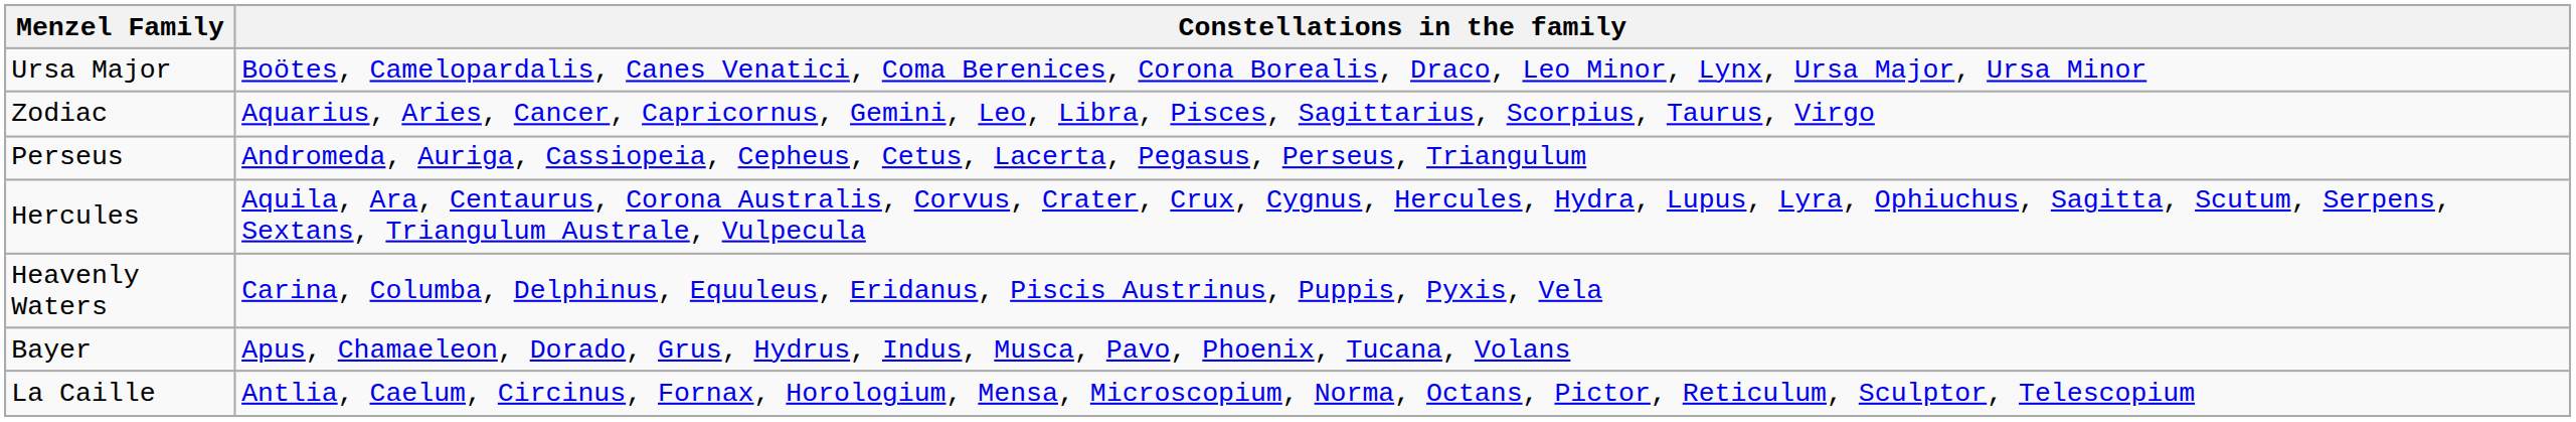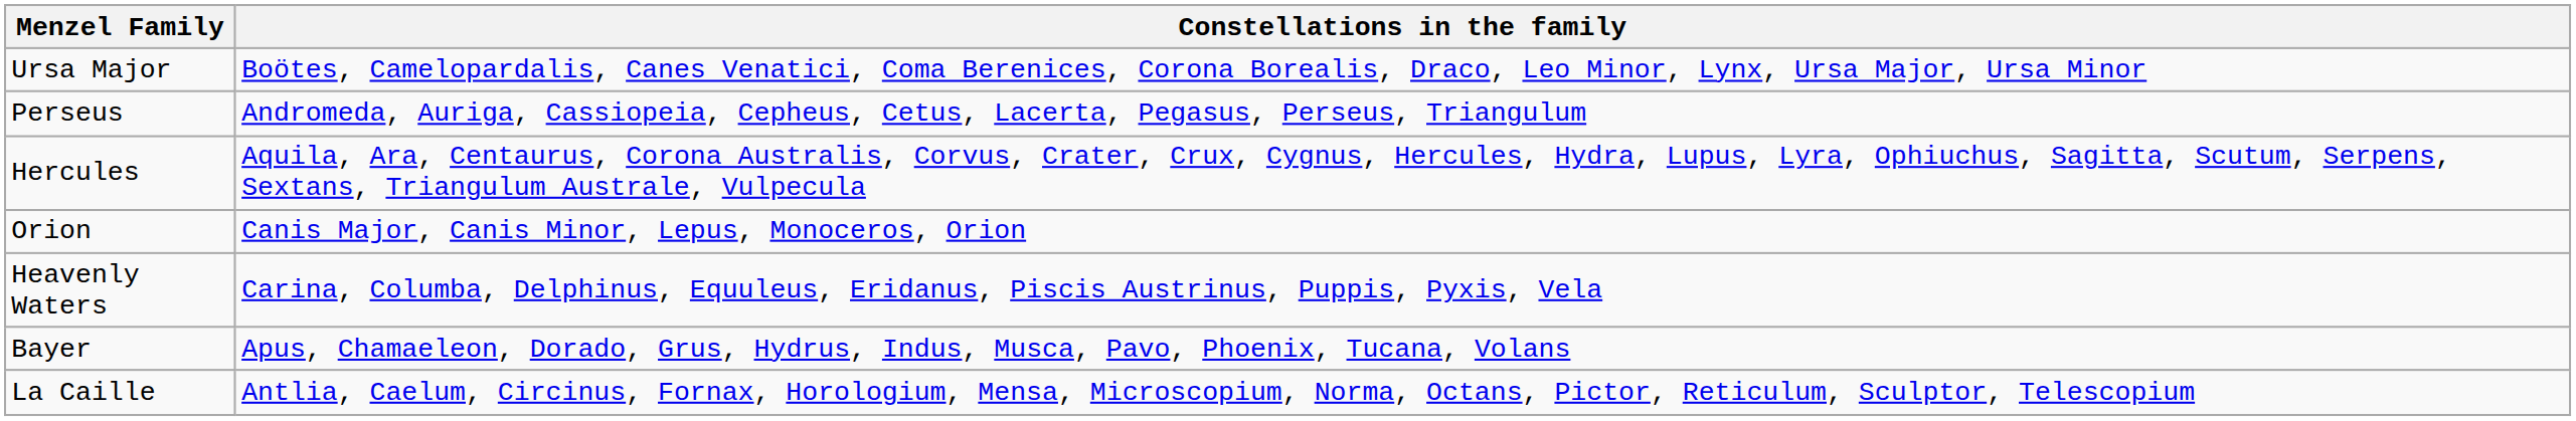 <table class="wikitable">
 <tr>
 <th>Menzel Family</th>
 <th>Constellations in the family</th>
 </tr>
 <tr>
 <td>Ursa Major</td>
 <td><a href='#'>Boötes</a>, <a href='#'>Camelopardalis</a>, <a href='#'>Canes Venatici</a>, <a href='#'>Coma Berenices</a>, <a href='#'>Corona Borealis</a>, <a href='#'>Draco</a>, <a href='#'>Leo Minor</a>, <a href='#'>Lynx</a>, <a href='#'>Ursa Major</a>, <a href='#'>Ursa Minor</a></td>
 </tr>
 <tr>
-<td>Zodiac</td>
-<td><a href='#'>Aquarius</a>, <a href='#'>Aries</a>, <a href='#'>Cancer</a>, <a href='#'>Capricornus</a>, <a href='#'>Gemini</a>, <a href='#'>Leo</a>, <a href='#'>Libra</a>, <a href='#'>Pisces</a>, <a href='#'>Sagittarius</a>, <a href='#'>Scorpius</a>, <a href='#'>Taurus</a>, <a href='#'>Virgo</a></td>
-</tr>
-<tr>
 <td>Perseus</td>
 <td><a href='#'>Andromeda</a>, <a href='#'>Auriga</a>, <a href='#'>Cassiopeia</a>, <a href='#'>Cepheus</a>, <a href='#'>Cetus</a>, <a href='#'>Lacerta</a>, <a href='#'>Pegasus</a>, <a href='#'>Perseus</a>, <a href='#'>Triangulum</a></td>
 </tr>
 <tr>
 <td>Hercules</td>
 <td><a href='#'>Aquila</a>, <a href='#'>Ara</a>, <a href='#'>Centaurus</a>, <a href='#'>Corona Australis</a>, <a href='#'>Corvus</a>, <a href='#'>Crater</a>, <a href='#'>Crux</a>, <a href='#'>Cygnus</a>, <a href='#'>Hercules</a>, <a href='#'>Hydra</a>, <a href='#'>Lupus</a>, <a href='#'>Lyra</a>, <a href='#'>Ophiuchus</a>, <a href='#'>Sagitta</a>, <a href='#'>Scutum</a>, <a href='#'>Serpens</a>, <a href='#'>Sextans</a>, <a href='#'>Triangulum Australe</a>, <a href='#'>Vulpecula</a></td>
+</tr>
+<tr>
+<td>Orion</td>
+<td><a href='#'>Canis Major</a>, <a href='#'>Canis Minor</a>, <a href='#'>Lepus</a>, <a href='#'>Monoceros</a>, <a href='#'>Orion</a></td>
 </tr>
 <tr>
 <td>Heavenly Waters</td>
 <td><a href='#'>Carina</a>, <a href='#'>Columba</a>, <a href='#'>Delphinus</a>, <a href='#'>Equuleus</a>, <a href='#'>Eridanus</a>, <a href='#'>Piscis Austrinus</a>, <a href='#'>Puppis</a>, <a href='#'>Pyxis</a>, <a href='#'>Vela</a></td>
 </tr>
 <tr>
 <td>Bayer</td>
 <td><a href='#'>Apus</a>, <a href='#'>Chamaeleon</a>, <a href='#'>Dorado</a>, <a href='#'>Grus</a>, <a href='#'>Hydrus</a>, <a href='#'>Indus</a>, <a href='#'>Musca</a>, <a href='#'>Pavo</a>, <a href='#'>Phoenix</a>, <a href='#'>Tucana</a>, <a href='#'>Volans</a></td>
 </tr>
 <tr>
 <td>La Caille</td>
 <td><a href='#'>Antlia</a>, <a href='#'>Caelum</a>, <a href='#'>Circinus</a>, <a href='#'>Fornax</a>, <a href='#'>Horologium</a>, <a href='#'>Mensa</a>, <a href='#'>Microscopium</a>, <a href='#'>Norma</a>, <a href='#'>Octans</a>, <a href='#'>Pictor</a>, <a href='#'>Reticulum</a>, <a href='#'>Sculptor</a>, <a href='#'>Telescopium</a></td>
 </tr>
 </table>
